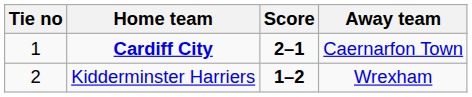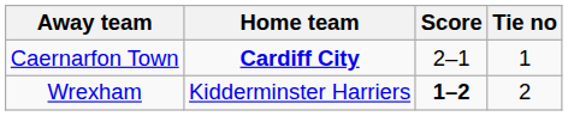 <table class="wikitable" style="text-align: center">
 <tr>
-<th>Tie no</th>
+<th>Away team</th>
 <th>Home team</th>
 <th>Score</th>
-<th>Away team</th>
+<th>Tie no</th>
 </tr>
 <tr>
+<td><a href='#'>Caernarfon Town</a></td>
+<td><strong><a href='#'>Cardiff City</a></strong></td>
+<td>2–1</td>
 <td>1</td>
-<td><strong><a href='#'>Cardiff City</a></strong></td>
-<td><strong>2–1</strong></td>
-<td><a href='#'>Caernarfon Town</a></td>
 </tr>
 <tr>
-<td>2</td>
+<td><a href='#'>Wrexham</a></td>
 <td><a href='#'>Kidderminster Harriers</a></td>
 <td><strong>1–2</strong></td>
-<td><a href='#'>Wrexham</a></td>
+<td>2</td>
 </tr>
 </table>
